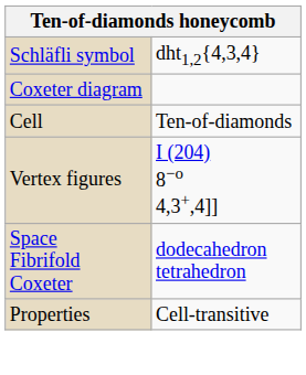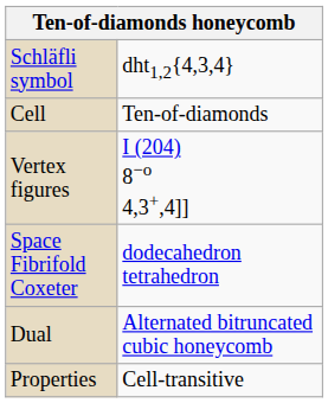 <table class="wikitable" align="right" style="margin-left:10px" width="240">
 <tr>
 <th bgcolor=#e7dcc3 colspan=2>Ten-of-diamonds honeycomb</th>
 </tr>
 <tr>
 <td bgcolor=#e7dcc3><a href='#'>Schläfli symbol</a></td>
 <td>dht<sub>1,2</sub>{4,3,4}</td>
-</tr>
-<tr>
-<td bgcolor=#e7dcc3><a href='#'>Coxeter diagram</a></td>
-<td></td>
 </tr>
 <tr>
 <td bgcolor=#e7dcc3>Cell</td>
 <td>Ten-of-diamonds<br></td>
 </tr>
 <tr>
 <td bgcolor=#e7dcc3>Vertex figures</td>
 <td><a href='#'>I (204)</a><br>8<sup>−o</sup><br>4,3<sup>+</sup>,4]]</td>
 </tr>
 <tr>
 <td bgcolor=#e7dcc3><a href='#'>Space</a><br><a href='#'>Fibrifold</a><br><a href='#'>Coxeter</a></td>
 <td><a href='#'>dodecahedron</a><br><a href='#'>tetrahedron</a></td>
 </tr>
 <tr>
+<td bgcolor=#e7dcc3>Dual</td>
+<td><a href='#'>Alternated bitruncated cubic honeycomb</a></td>
+</tr>
+<tr>
 <td bgcolor=#e7dcc3>Properties</td>
 <td>Cell-transitive</td>
 </tr>
 </table>
